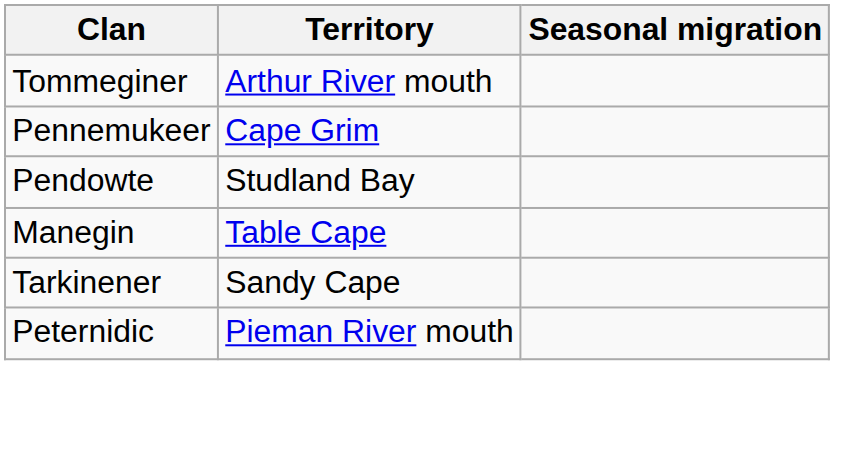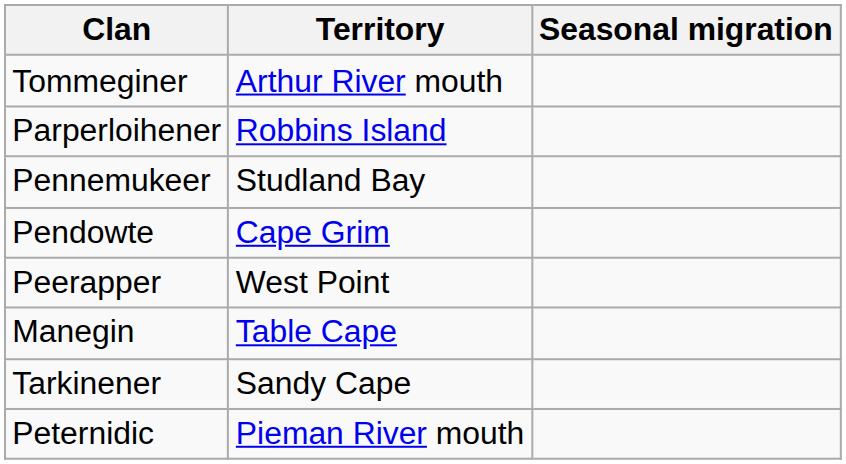 <table class="wikitable">
 <tr>
 <th>Clan</th>
 <th>Territory</th>
 <th>Seasonal migration</th>
 </tr>
 <tr>
 <td>Tommeginer</td>
 <td><a href='#'>Arthur River</a> mouth</td>
 <td></td>
 </tr>
 <tr>
+<td>Parperloihener</td>
+<td><a href='#'>Robbins Island</a></td>
+<td></td>
+</tr>
+<tr>
 <td>Pennemukeer</td>
+<td>Studland Bay</td>
+<td></td>
+</tr>
+<tr>
+<td>Pendowte</td>
 <td><a href='#'>Cape Grim</a></td>
 <td></td>
 </tr>
 <tr>
-<td>Pendowte</td>
-<td>Studland Bay</td>
+<td>Peerapper</td>
+<td>West Point</td>
 <td></td>
 </tr>
 <tr>
 <td>Manegin</td>
 <td><a href='#'>Table Cape</a></td>
 <td></td>
 </tr>
 <tr>
 <td>Tarkinener</td>
 <td>Sandy Cape</td>
 <td></td>
 </tr>
 <tr>
 <td>Peternidic</td>
 <td><a href='#'>Pieman River</a> mouth</td>
 <td></td>
 </tr>
 </table>
